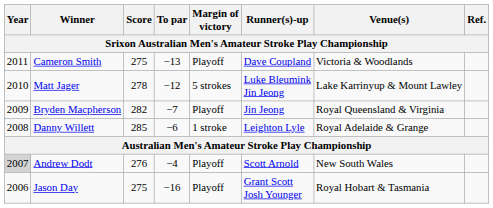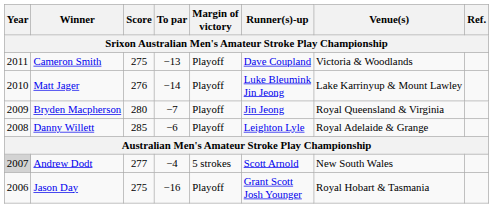 <table class=wikitable style="font-size:95%">
 <tr>
 <th>Year</th>
 <th>Winner</th>
 <th>Score</th>
 <th>To par</th>
 <th>Margin of<br>victory</th>
 <th>Runner(s)-up</th>
 <th>Venue(s)</th>
 <th>Ref.</th>
 </tr>
 <tr>
 <th colspan=9>Srixon Australian Men's Amateur Stroke Play Championship</th>
 </tr>
 <tr>
 <td>2011</td>
 <td> <a href='#'>Cameron Smith</a></td>
 <td align="center">275</td>
 <td align=center>−13</td>
 <td>Playoff</td>
 <td> <a href='#'>Dave Coupland</a></td>
 <td>Victoria & Woodlands</td>
 <td></td>
 </tr>
 <tr>
 <td>2010</td>
 <td> <a href='#'>Matt Jager</a></td>
-<td align="center">278</td>
-<td align=center>−12</td>
-<td>5 strokes</td>
+<td align="center">276</td>
+<td align=center>−14</td>
+<td>Playoff</td>
 <td> <a href='#'>Luke Bleumink</a><br> <a href='#'>Jin Jeong</a></td>
 <td>Lake Karrinyup & Mount Lawley</td>
 <td></td>
 </tr>
 <tr>
 <td>2009</td>
 <td> <a href='#'>Bryden Macpherson</a></td>
-<td align="center">282</td>
+<td align="center">280</td>
 <td align=center>−7</td>
 <td>Playoff</td>
 <td> <a href='#'>Jin Jeong</a></td>
 <td>Royal Queensland & Virginia</td>
 <td></td>
 </tr>
 <tr>
 <td>2008</td>
 <td> <a href='#'>Danny Willett</a></td>
 <td align="center">285</td>
 <td align=center>−6</td>
-<td>1 stroke</td>
+<td>Playoff</td>
 <td> <a href='#'>Leighton Lyle</a></td>
 <td>Royal Adelaide & Grange</td>
 <td></td>
 </tr>
 <tr>
 <th colspan=9>Australian Men's Amateur Stroke Play Championship</th>
 </tr>
 <tr>
 <td style="background: lightgrey;">2007</td>
 <td> <a href='#'>Andrew Dodt</a></td>
-<td align="center">276</td>
+<td align="center">277</td>
 <td align=center>−4</td>
-<td>Playoff</td>
+<td>5 strokes</td>
 <td> <a href='#'>Scott Arnold</a></td>
 <td>New South Wales</td>
 <td></td>
 </tr>
 <tr>
 <td>2006</td>
 <td> <a href='#'>Jason Day</a></td>
 <td align="center">275</td>
 <td align=center>−16</td>
 <td>Playoff</td>
 <td> <a href='#'>Grant Scott</a><br> <a href='#'>Josh Younger</a></td>
 <td>Royal Hobart & Tasmania</td>
 <td></td>
 </tr>
 </table>
